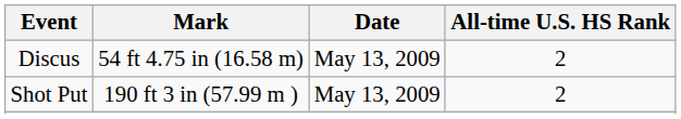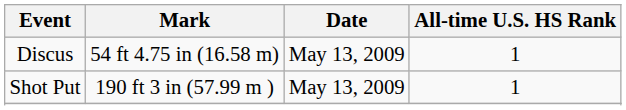 <table class="wikitable" | style="text-align:center">
 <tr>
 <th>Event</th>
 <th>Mark</th>
 <th>Date</th>
 <th>All-time U.S. HS Rank </th>
 </tr>
 <tr>
 <td>Discus</td>
 <td>54 ft 4.75 in (16.58 m)</td>
 <td>May 13, 2009</td>
-<td>2</td>
+<td>1</td>
 </tr>
 <tr>
 <td>Shot Put</td>
 <td>190 ft 3 in (57.99 m )</td>
 <td>May 13, 2009</td>
-<td>2</td>
+<td>1</td>
 </tr>
 <tr>
 </tr>
 <tr>
 </tr>
 </table>
